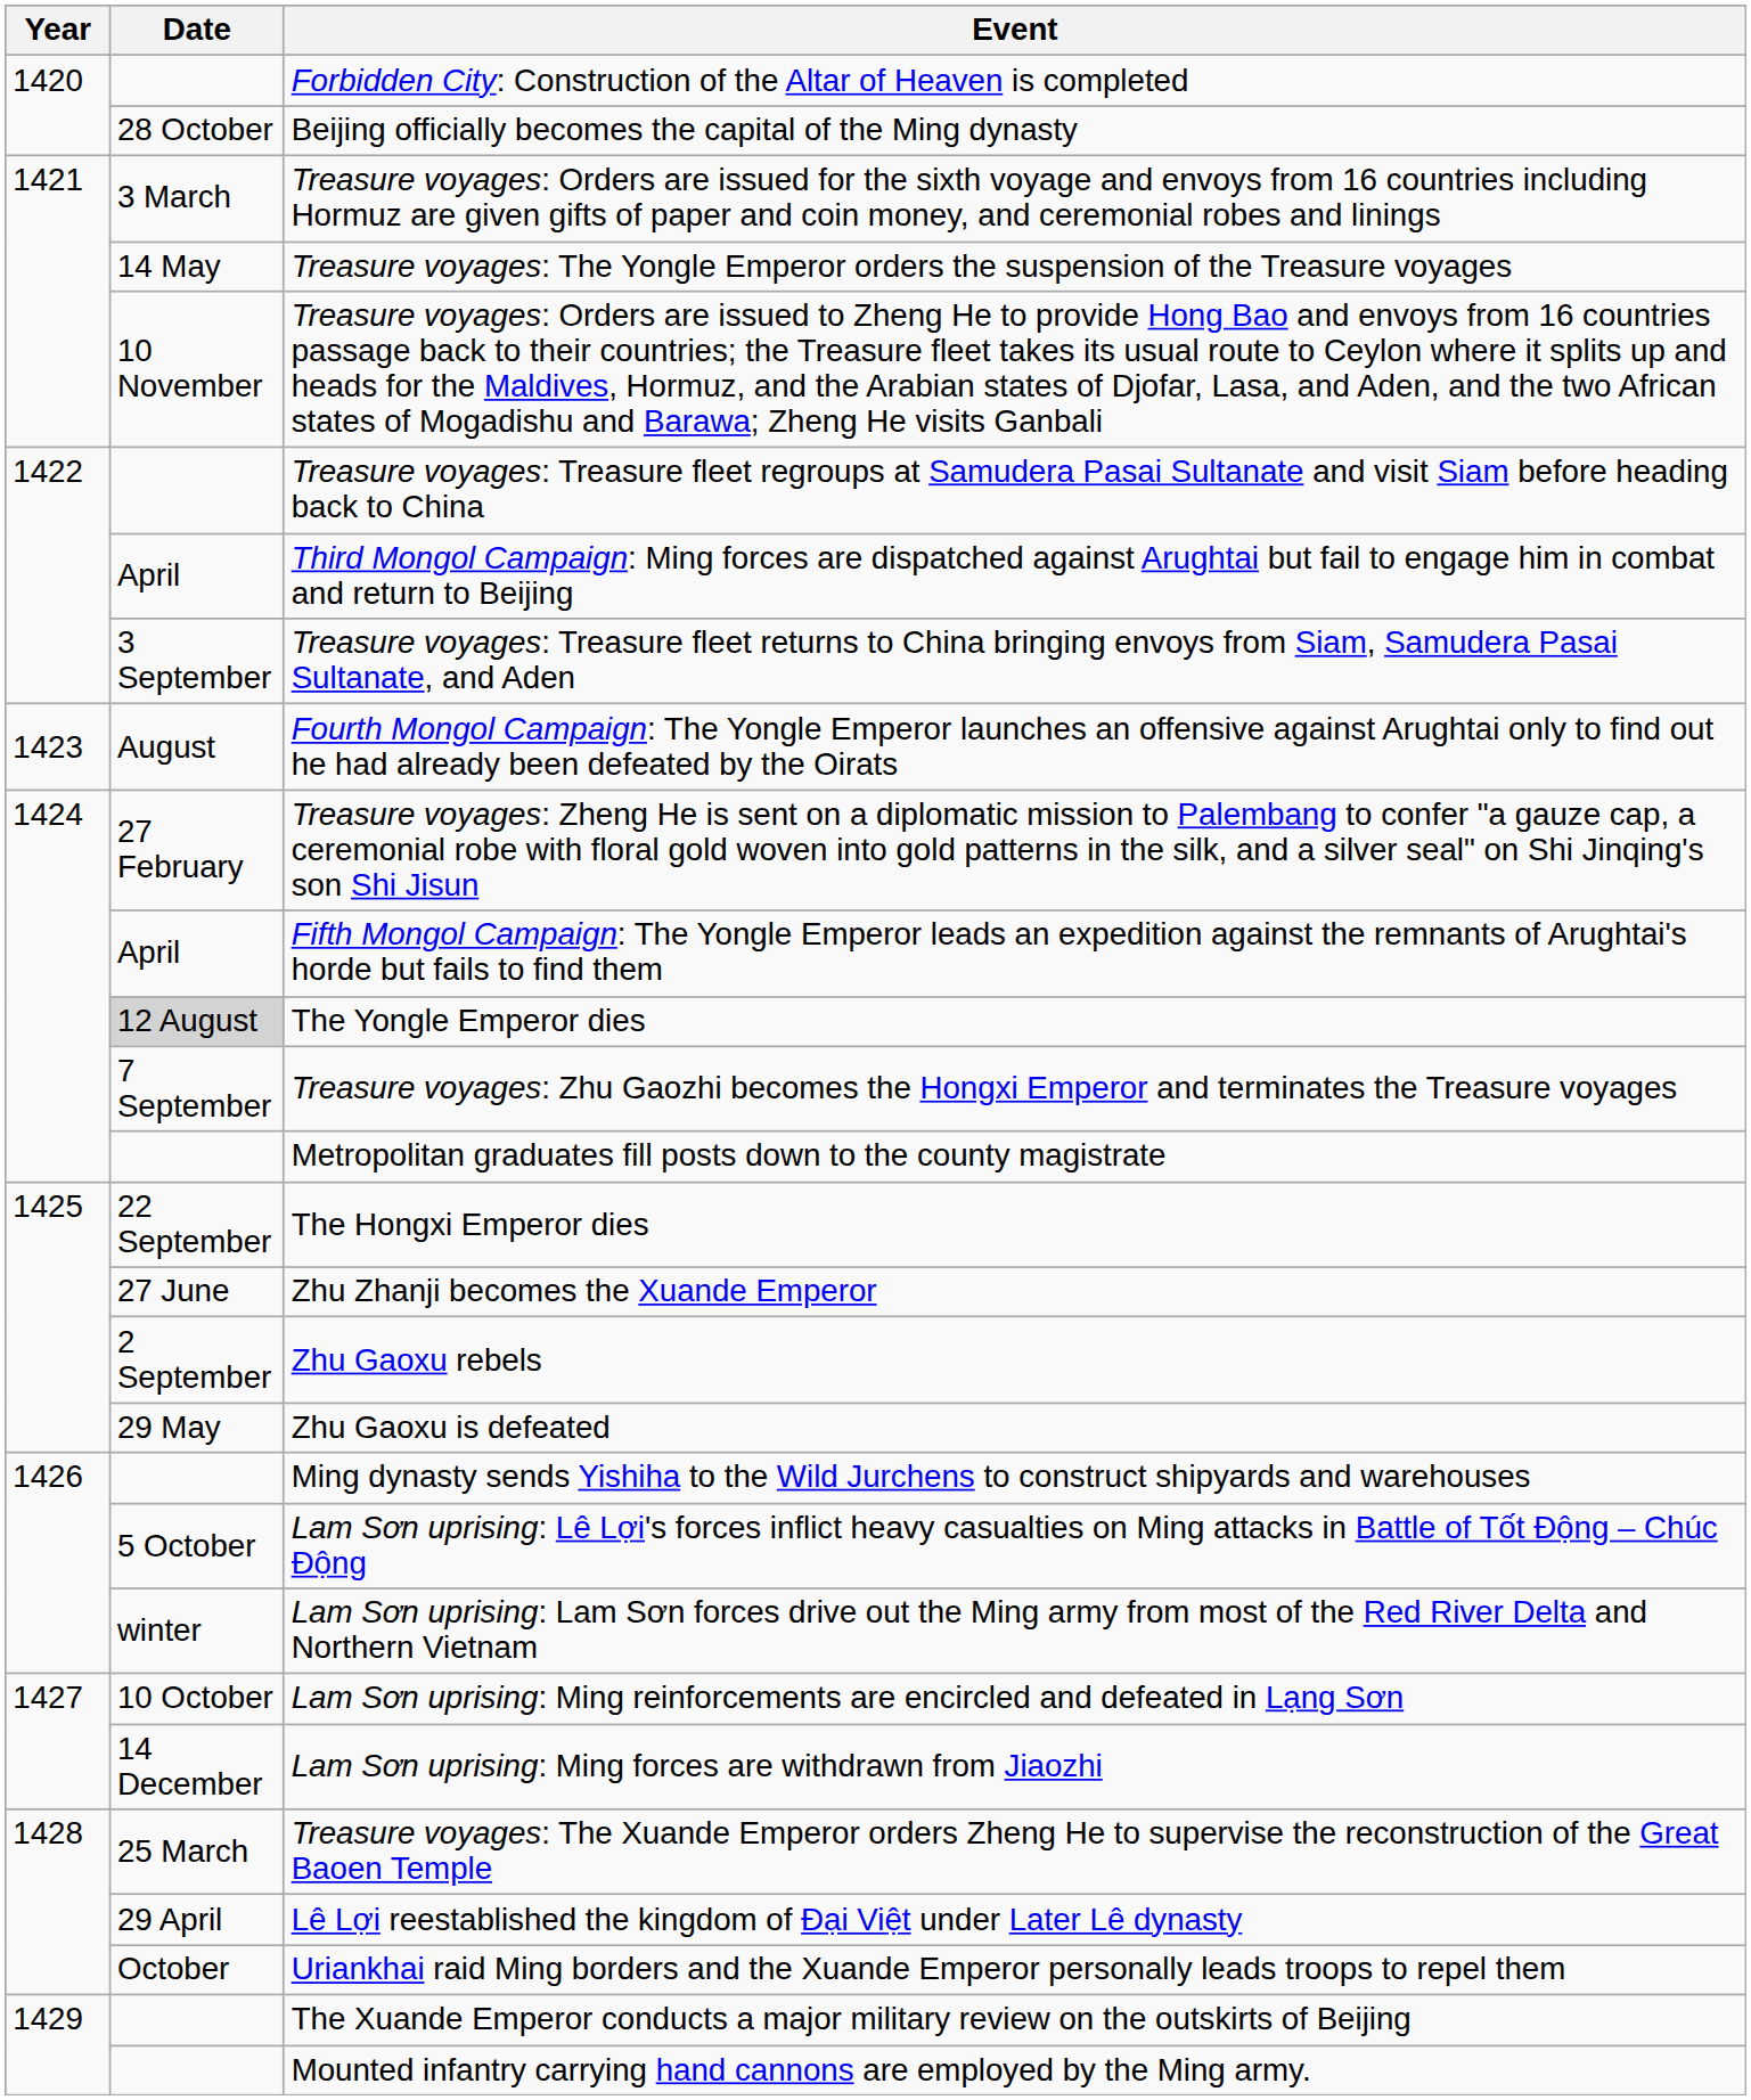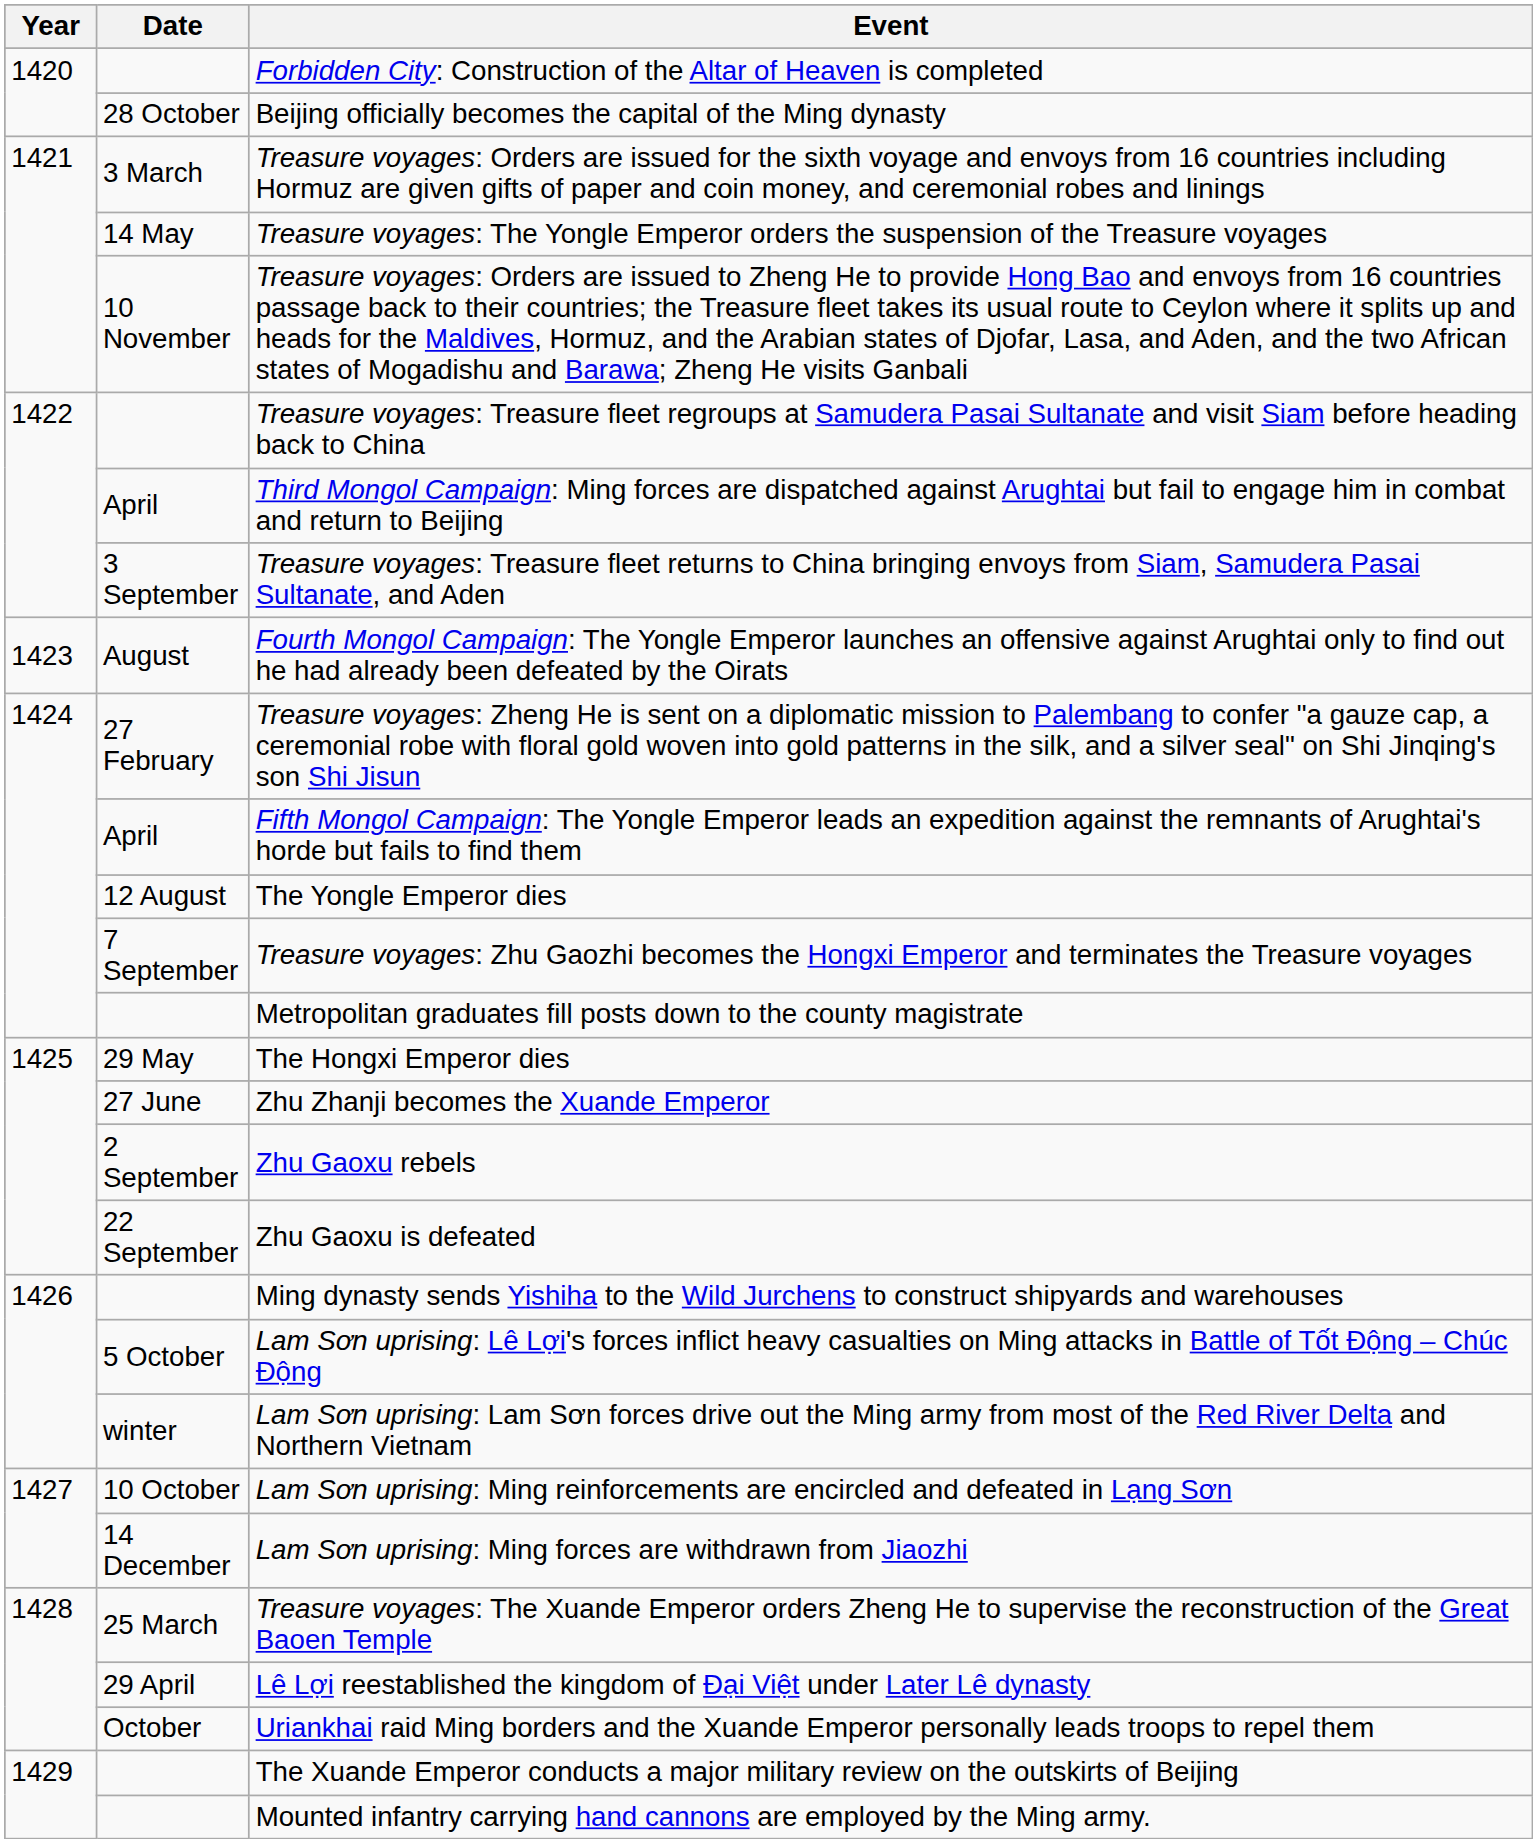 <table class="wikitable" width="100%">
 <tr>
 <th style="width:6%">Year</th>
 <th style="width:10%">Date</th>
 <th>Event</th>
 </tr>
 <tr>
 <td rowspan="2" valign="top">1420</td>
 <td></td>
 <td><em><a href='#'>Forbidden City</a></em>: Construction of the <a href='#'>Altar of Heaven</a> is completed</td>
 </tr>
 <tr>
 <td>28 October</td>
 <td>Beijing officially becomes the capital of the Ming dynasty</td>
 </tr>
 <tr>
 <td rowspan="3" valign="top">1421</td>
 <td>3 March</td>
 <td><em>Treasure voyages</em>: Orders are issued for the sixth voyage and envoys from 16 countries including Hormuz are given gifts of paper and coin money, and ceremonial robes and linings</td>
 </tr>
 <tr>
 <td>14 May</td>
 <td><em>Treasure voyages</em>: The Yongle Emperor orders the suspension of the Treasure voyages</td>
 </tr>
 <tr>
 <td>10 November</td>
 <td><em>Treasure voyages</em>: Orders are issued to Zheng He to provide <a href='#'>Hong Bao</a> and envoys from 16 countries passage back to their countries; the Treasure fleet takes its usual route to Ceylon where it splits up and heads for the <a href='#'>Maldives</a>, Hormuz, and the Arabian states of Djofar, Lasa, and Aden, and the two African states of Mogadishu and <a href='#'>Barawa</a>; Zheng He visits Ganbali</td>
 </tr>
 <tr>
 <td rowspan="3" valign="top">1422</td>
 <td></td>
 <td><em>Treasure voyages</em>: Treasure fleet regroups at <a href='#'>Samudera Pasai Sultanate</a> and visit <a href='#'>Siam</a> before heading back to China</td>
 </tr>
 <tr>
 <td>April</td>
 <td><em><a href='#'>Third Mongol Campaign</a></em>: Ming forces are dispatched against <a href='#'>Arughtai</a> but fail to engage him in combat and return to Beijing</td>
 </tr>
 <tr>
 <td>3 September</td>
 <td><em>Treasure voyages</em>: Treasure fleet returns to China bringing envoys from <a href='#'>Siam</a>, <a href='#'>Samudera Pasai Sultanate</a>, and Aden</td>
 </tr>
 <tr>
 <td>1423</td>
 <td>August</td>
 <td><em><a href='#'>Fourth Mongol Campaign</a></em>: The Yongle Emperor launches an offensive against Arughtai only to find out he had already been defeated by the Oirats</td>
 </tr>
 <tr>
 <td rowspan="5" valign="top">1424</td>
 <td>27 February</td>
 <td><em>Treasure voyages</em>: Zheng He is sent on a diplomatic mission to <a href='#'>Palembang</a> to confer "a gauze cap, a ceremonial robe with floral gold woven into gold patterns in the silk, and a silver seal" on Shi Jinqing's son <a href='#'>Shi Jisun</a></td>
 </tr>
 <tr>
 <td>April</td>
 <td><em><a href='#'>Fifth Mongol Campaign</a></em>: The Yongle Emperor leads an expedition against the remnants of Arughtai's horde but fails to find them</td>
 </tr>
 <tr>
-<td style="background: lightgrey;">12 August</td>
+<td>12 August</td>
 <td>The Yongle Emperor dies</td>
 </tr>
 <tr>
 <td>7 September</td>
 <td><em>Treasure voyages</em>: Zhu Gaozhi becomes the <a href='#'>Hongxi Emperor</a> and terminates the Treasure voyages</td>
 </tr>
 <tr>
 <td></td>
 <td>Metropolitan graduates fill posts down to the county magistrate</td>
 </tr>
 <tr>
 <td rowspan="4" valign="top">1425</td>
-<td>22 September</td>
+<td>29 May</td>
 <td>The Hongxi Emperor dies</td>
 </tr>
 <tr>
 <td>27 June</td>
 <td>Zhu Zhanji becomes the <a href='#'>Xuande Emperor</a></td>
 </tr>
 <tr>
 <td>2 September</td>
 <td><a href='#'>Zhu Gaoxu</a> rebels</td>
 </tr>
 <tr>
-<td>29 May</td>
+<td>22 September</td>
 <td>Zhu Gaoxu is defeated</td>
 </tr>
 <tr>
 <td rowspan="3" valign="top">1426</td>
 <td></td>
 <td>Ming dynasty sends <a href='#'>Yishiha</a> to the <a href='#'>Wild Jurchens</a> to construct shipyards and warehouses</td>
 </tr>
 <tr>
 <td>5 October</td>
 <td><em>Lam Sơn uprising</em>: <a href='#'>Lê Lợi</a>'s forces inflict heavy casualties on Ming attacks in <a href='#'>Battle of Tốt Động – Chúc Động</a></td>
 </tr>
 <tr>
 <td>winter</td>
 <td><em>Lam Sơn uprising</em>: Lam Sơn forces drive out the Ming army from most of the <a href='#'>Red River Delta</a> and Northern Vietnam</td>
 </tr>
 <tr>
 <td rowspan="2" valign="top">1427</td>
 <td>10 October</td>
 <td><em>Lam Sơn uprising</em>: Ming reinforcements are encircled and defeated in <a href='#'>Lạng Sơn</a></td>
 </tr>
 <tr>
 <td>14 December</td>
 <td><em>Lam Sơn uprising</em>: Ming forces are withdrawn from <a href='#'>Jiaozhi</a></td>
 </tr>
 <tr>
 <td rowspan="3" valign="top">1428</td>
 <td>25 March</td>
 <td><em>Treasure voyages</em>: The Xuande Emperor orders Zheng He to supervise the reconstruction of the <a href='#'>Great Baoen Temple</a></td>
 </tr>
 <tr>
 <td>29 April</td>
 <td><a href='#'>Lê Lợi</a> reestablished the kingdom of <a href='#'>Đại Việt</a> under <a href='#'>Later Lê dynasty</a></td>
 </tr>
 <tr>
 <td>October</td>
 <td><a href='#'>Uriankhai</a> raid Ming borders and the Xuande Emperor personally leads troops to repel them</td>
 </tr>
 <tr>
 <td rowspan="2" valign="top">1429</td>
 <td></td>
 <td>The Xuande Emperor conducts a major military review on the outskirts of Beijing</td>
 </tr>
 <tr>
 <td></td>
 <td>Mounted infantry carrying <a href='#'>hand cannons</a> are employed by the Ming army.</td>
 </tr>
 </table>
